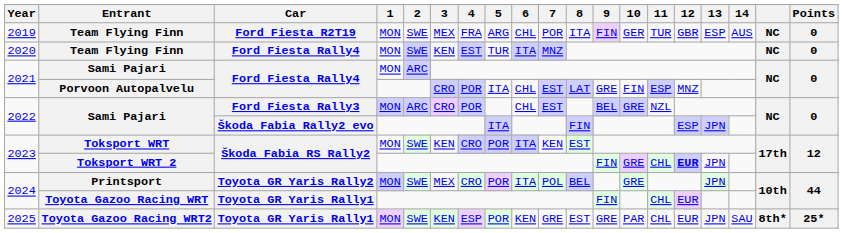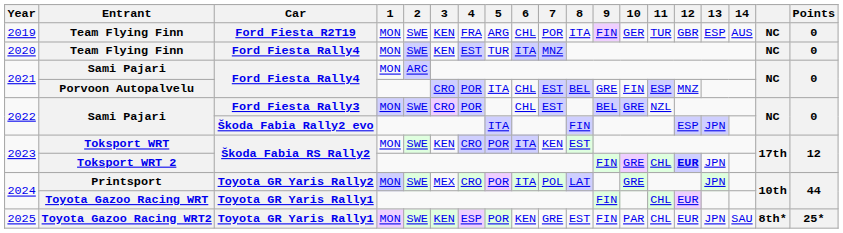 <table class="wikitable" style="text-align:center; font-size:85%">
 <tr>
 <th>Year</th>
 <th>Entrant</th>
 <th>Car</th>
 <th>1</th>
 <th>2</th>
 <th>3</th>
 <th>4</th>
 <th>5</th>
 <th>6</th>
 <th>7</th>
 <th>8</th>
 <th>9</th>
 <th>10</th>
 <th>11</th>
 <th>12</th>
 <th>13</th>
 <th>14</th>
 <th></th>
 <th>Points</th>
 </tr>
 <tr>
 <td><a href='#'>2019</a></td>
 <th nowrap>Team Flying Finn</th>
 <th nowrap><a href='#'>Ford Fiesta R2T19</a></th>
 <td><a href='#'>MON</a></td>
 <td><a href='#'>SWE</a></td>
-<td><a href='#'>MEX</a></td>
+<td><a href='#'>KEN</a></td>
 <td><a href='#'>FRA</a></td>
 <td><a href='#'>ARG</a></td>
 <td><a href='#'>CHL</a></td>
 <td><a href='#'>POR</a></td>
 <td><a href='#'>ITA</a></td>
 <td style="background:#EFCFFF;"><a href='#'>FIN</a><br></td>
 <td><a href='#'>GER</a></td>
 <td><a href='#'>TUR</a></td>
 <td><a href='#'>GBR</a></td>
 <td><a href='#'>ESP</a></td>
 <td><a href='#'>AUS</a><br></td>
 <th>NC</th>
 <th>0</th>
 </tr>
 <tr>
 <td><a href='#'>2020</a></td>
 <th nowrap>Team Flying Finn</th>
 <th nowrap><a href='#'>Ford Fiesta Rally4</a></th>
 <td><a href='#'>MON</a></td>
 <td style="background:#CFCFFF;"><a href='#'>SWE</a><br></td>
 <td><a href='#'>KEN</a></td>
 <td style="background:#CFCFFF;"><a href='#'>EST</a><br></td>
 <td><a href='#'>TUR</a></td>
 <td style="background:#CFCFFF;"><a href='#'>ITA</a><br></td>
 <td style="background:#CFCFFF;"><a href='#'>MNZ</a><br></td>
 <td colspan=7></td>
 <th>NC</th>
 <th>0</th>
 </tr>
 <tr>
 <td rowspan="2"><a href='#'>2021</a></td>
 <th nowrap>Sami Pajari</th>
 <th rowspan="2" nowrap><a href='#'>Ford Fiesta Rally4</a></th>
 <td><a href='#'>MON</a></td>
 <td style="background:#CFCFFF;"><a href='#'>ARC</a><br></td>
 <td colspan=12></td>
 <th rowspan="2">NC</th>
 <th rowspan="2">0</th>
 </tr>
 <tr>
 <th nowrap>Porvoon Autopalvelu</th>
 <td colspan=2></td>
 <td style="background:#CFCFFF;"><a href='#'>CRO</a><br></td>
 <td style="background:#CFCFFF;"><a href='#'>POR</a><br></td>
 <td><a href='#'>ITA</a></td>
 <td><a href='#'>CHL</a></td>
 <td style="background:#CFCFFF;"><a href='#'>EST</a><br></td>
-<td style="background:#CFCFFF;"><a href='#'>LAT</a><br></td>
+<td style="background:#CFCFFF;"><a href='#'>BEL</a><br></td>
 <td><a href='#'>GRE</a></td>
 <td><a href='#'>FIN</a></td>
 <td style="background:#CFCFFF;"><a href='#'>ESP</a><br></td>
 <td><a href='#'>MNZ</a></td>
 <td colspan=2></td>
 </tr>
 <tr>
 <td rowspan="2"><a href='#'>2022</a></td>
 <th rowspan="2"nowrap>Sami Pajari</th>
 <th nowrap><a href='#'>Ford Fiesta Rally3</a></th>
 <td style="background:#CFCFFF;"><a href='#'>MON</a><br></td>
-<td style="background:#CFCFFF;"><a href='#'>ARC</a><br></td>
+<td style="background:#CFCFFF;"><a href='#'>SWE</a><br></td>
 <td style="background:#EFCFFF;"><a href='#'>CRO</a><br></td>
 <td style="background:#CFCFFF;"><a href='#'>POR</a><br></td>
 <td></td>
 <td><a href='#'>CHL</a></td>
 <td style="background:#CFCFFF;"><a href='#'>EST</a><br></td>
 <td></td>
 <td style="background:#CFCFFF;"><a href='#'>BEL</a><br></td>
 <td style="background:#CFCFFF;"><a href='#'>GRE</a><br></td>
 <td><a href='#'>NZL</a></td>
 <td colspan=3></td>
 <th rowspan="2">NC</th>
 <th rowspan="2">0</th>
 </tr>
 <tr>
 <th nowrap><a href='#'>Škoda Fabia Rally2 evo</a></th>
 <td colspan=4></td>
 <td style="background:#CFCFFF;"><a href='#'>ITA</a><br></td>
 <td colspan=2></td>
 <td style="background:#CFCFFF;"><a href='#'>FIN</a><br></td>
 <td colspan=3></td>
 <td style="background:#CFCFFF;"><a href='#'>ESP</a><br></td>
 <td style="background:#CFCFFF;"><a href='#'>JPN</a><br></td>
 <td></td>
 </tr>
 <tr>
 <td rowspan="2"><a href='#'>2023</a></td>
 <th nowrap><a href='#'>Toksport WRT</a></th>
 <th rowspan="2" nowrap><a href='#'>Škoda Fabia RS Rally2</a></th>
 <td><a href='#'>MON</a><br></td>
 <td style="background:#dfffdf"><a href='#'>SWE</a><br></td>
 <td><a href='#'>KEN</a></td>
 <td style="background:#CFCFFF;"><a href='#'>CRO</a><br></td>
 <td style="background:#CFCFFF;"><a href='#'>POR</a><br></td>
 <td style="background:#CFCFFF;"><a href='#'>ITA</a><br></td>
 <td><a href='#'>KEN</a></td>
 <td style="background:#dfffdf"><a href='#'>EST</a><br></td>
 <td colspan=6></td>
 <th rowspan="2">17th</th>
 <th rowspan="2">12</th>
 </tr>
 <tr>
 <th nowrap><a href='#'>Toksport WRT 2</a></th>
 <td colspan=8></td>
 <td style="background:#dfffdf"><a href='#'>FIN</a><br></td>
 <td style="background:#EFCFFF;"><a href='#'>GRE</a><br></td>
 <td style="background:#dfffdf"><a href='#'>CHL</a><br></td>
 <td style="background:#CFCFFF;"><strong><a href='#'>EUR</a><br></strong></td>
 <td><a href='#'>JPN</a></td>
 <td></td>
 </tr>
 <tr>
 <td rowspan="2"><a href='#'>2024</a></td>
 <th>Printsport</th>
 <th nowrap><a href='#'>Toyota GR Yaris Rally2</a></th>
 <td style="background:#CFCFFF;"><a href='#'>MON</a><br></td>
 <td style="background:#DFFFDF;"><a href='#'>SWE</a><br></td>
 <td><a href='#'>MEX</a></td>
 <td style="background:#DFFFDF;"><a href='#'>CRO</a><br></td>
 <td style="background:#EFCFFF;"><a href='#'>POR</a><br></td>
 <td style="background:#DFFFDF;"><a href='#'>ITA</a><br></td>
 <td style="background:#DFFFDF;"><a href='#'>POL</a><br></td>
-<td style="background:#CFCFFF;"><a href='#'>BEL</a><br></td>
+<td style="background:#CFCFFF;"><a href='#'>LAT</a><br></td>
 <td></td>
 <td style="background:#DFFFDF;"><a href='#'>GRE</a><br></td>
 <td colspan=2></td>
 <td style="background:#DFFFDF;"><a href='#'>JPN</a><br></td>
 <td></td>
 <th rowspan="2">10th</th>
 <th rowspan="2">44</th>
 </tr>
 <tr>
 <th nowrap><a href='#'>Toyota Gazoo Racing WRT</a></th>
 <th nowrap><a href='#'>Toyota GR Yaris Rally1</a></th>
 <td colspan=8></td>
 <td style="background:#DFFFDF"><a href='#'>FIN</a><br></td>
 <td></td>
 <td style="background:#DFFFDF"><a href='#'>CHL</a><br></td>
 <td style="background:#EFCFFF"><a href='#'>EUR</a><br></td>
 <td></td>
 </tr>
 <tr>
 <td><a href='#'>2025</a></td>
 <th nowrap><a href='#'>Toyota Gazoo Racing WRT2</a></th>
 <th nowrap><a href='#'>Toyota GR Yaris Rally1</a></th>
 <td style="background:#EFCFFF"><a href='#'>MON</a><br></td>
 <td style="background:#DFFFDF"><a href='#'>SWE</a><br></td>
 <td style="background:#DFFFDF"><a href='#'>KEN</a><br></td>
 <td style="background:#EFCFFF"><a href='#'>ESP</a><br></td>
 <td style="background:#DFFFDF"><a href='#'>POR</a><br></td>
 <td><a href='#'>KEN</a></td>
 <td><a href='#'>GRE</a></td>
 <td><a href='#'>EST</a></td>
-<td><a href='#'>GRE</a></td>
+<td><a href='#'>FIN</a></td>
 <td><a href='#'>PAR</a></td>
 <td><a href='#'>CHL</a></td>
 <td><a href='#'>EUR</a></td>
 <td><a href='#'>JPN</a></td>
 <td><a href='#'>SAU</a></td>
 <th>8th*</th>
 <th>25*</th>
 </tr>
 </table>
